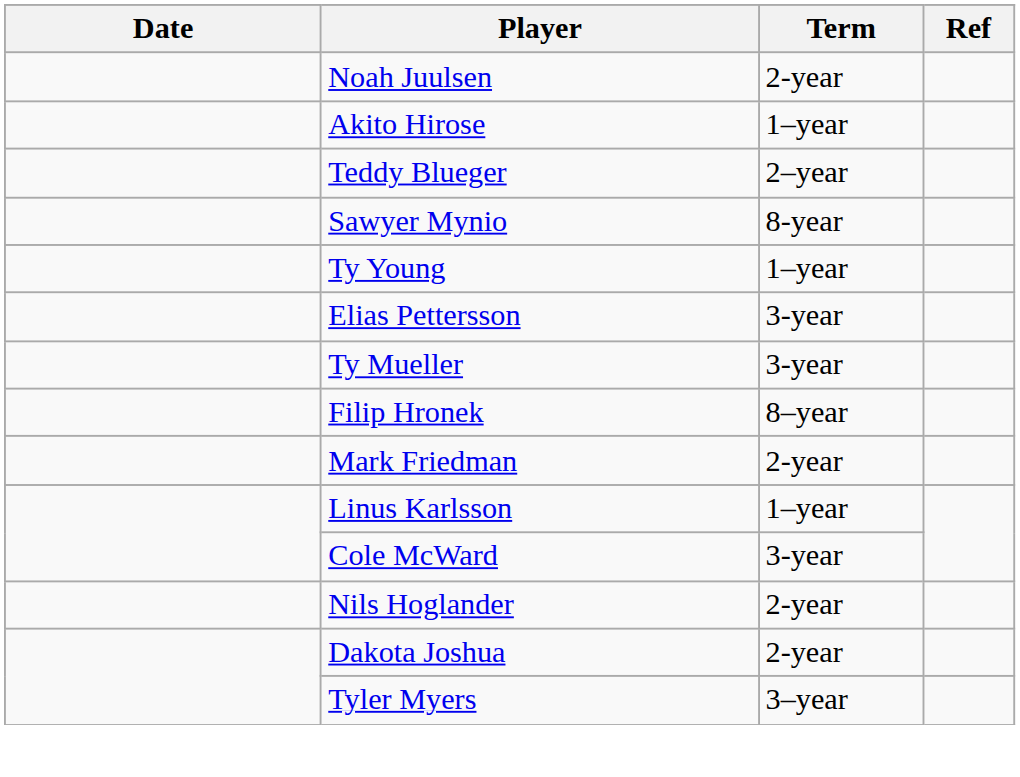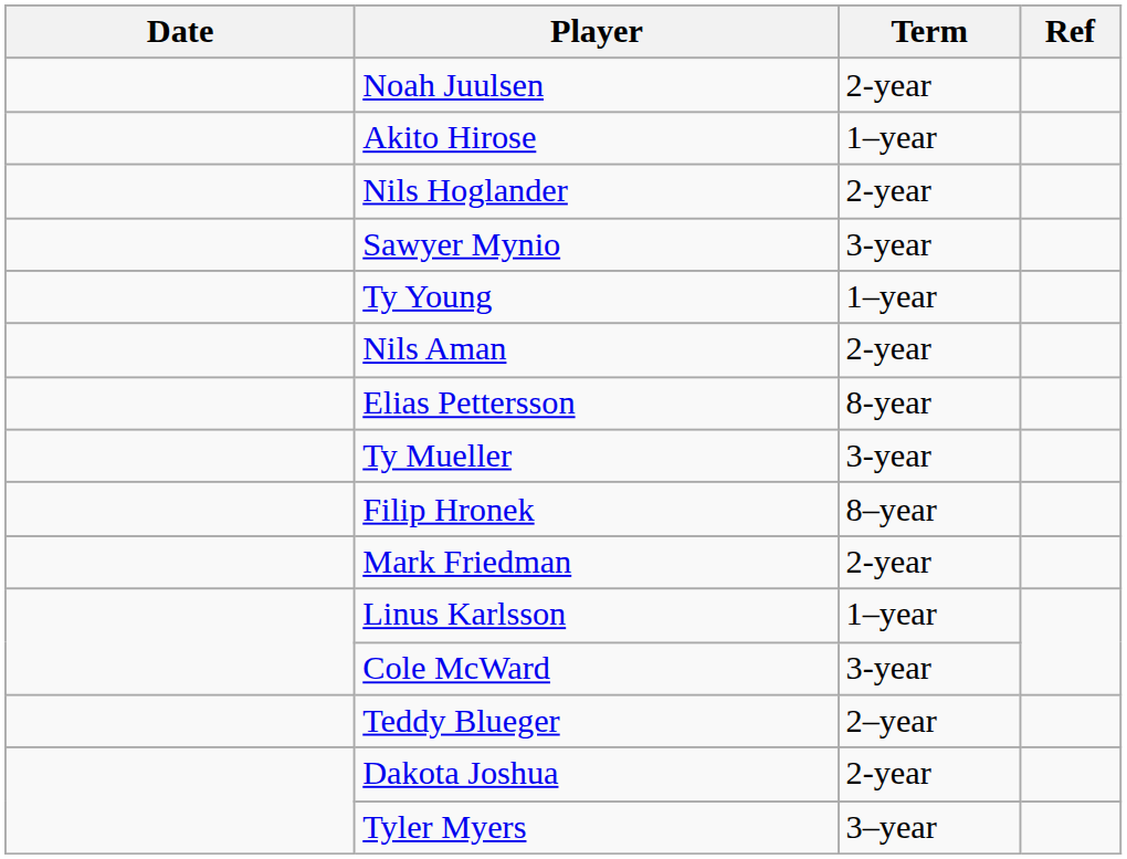 <table class="wikitable">
 <tr>
 <th style="width: 10em;">Date</th>
 <th style="width: 14em;">Player</th>
 <th style="width: 5em;">Term</th>
 <th style="width: 2.5em;">Ref</th>
 </tr>
 <tr>
 <td></td>
 <td><a href='#'>Noah Juulsen</a></td>
 <td>2-year</td>
 <td></td>
 </tr>
 <tr>
 <td></td>
 <td><a href='#'>Akito Hirose</a></td>
 <td>1–year</td>
 <td></td>
 </tr>
 <tr>
 <td></td>
-<td><a href='#'>Teddy Blueger</a></td>
-<td>2–year</td>
+<td><a href='#'>Nils Hoglander</a></td>
+<td>2-year</td>
 <td></td>
 </tr>
 <tr>
 <td></td>
 <td><a href='#'>Sawyer Mynio</a></td>
-<td>8-year</td>
+<td>3-year</td>
 <td></td>
 </tr>
 <tr>
 <td></td>
 <td><a href='#'>Ty Young</a></td>
 <td>1–year</td>
 <td></td>
 </tr>
 <tr>
 <td></td>
+<td><a href='#'>Nils Aman</a></td>
+<td>2-year</td>
+<td></td>
+</tr>
+<tr>
+<td></td>
 <td><a href='#'>Elias Pettersson</a></td>
-<td>3-year</td>
+<td>8-year</td>
 <td></td>
 </tr>
 <tr>
 <td></td>
 <td><a href='#'>Ty Mueller</a></td>
 <td>3-year</td>
 <td></td>
 </tr>
 <tr>
 <td></td>
 <td><a href='#'>Filip Hronek</a></td>
 <td>8–year</td>
 <td></td>
 </tr>
 <tr>
 <td></td>
 <td><a href='#'>Mark Friedman</a></td>
 <td>2-year</td>
 <td></td>
 </tr>
 <tr>
 <td rowspan=2></td>
 <td><a href='#'>Linus Karlsson</a></td>
 <td>1–year</td>
 <td rowspan=2></td>
 </tr>
 <tr>
 <td><a href='#'>Cole McWard</a></td>
 <td>3-year</td>
 </tr>
 <tr>
 <td></td>
-<td><a href='#'>Nils Hoglander</a></td>
-<td>2-year</td>
+<td><a href='#'>Teddy Blueger</a></td>
+<td>2–year</td>
 <td></td>
 </tr>
 <tr>
 <td rowspan=2></td>
 <td><a href='#'>Dakota Joshua</a></td>
 <td>2-year</td>
 <td></td>
 </tr>
 <tr>
 <td><a href='#'>Tyler Myers</a></td>
 <td>3–year</td>
 <td></td>
 </tr>
 </table>
